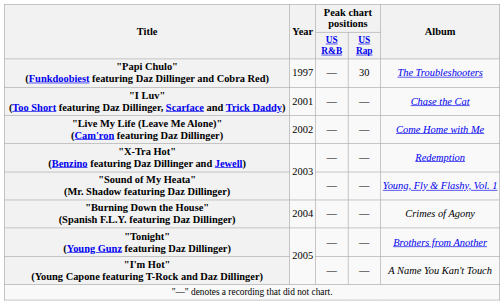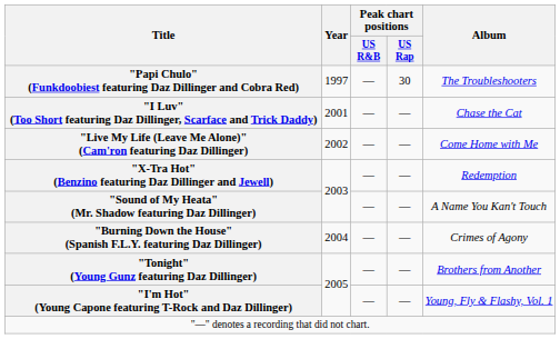 <table class="wikitable plainrowheaders" style="text-align:center;">
 <tr>
 <th scope="col" rowspan="2" style="width:27em;">Title</th>
 <th scope="col" rowspan="2">Year</th>
 <th scope="col" colspan="2">Peak chart positions</th>
 <th scope="col" rowspan="2">Album</th>
 </tr>
 <tr>
 <th scope="col" style="width:3em;font-size:90%;"><a href='#'>US R&B</a><br></th>
 <th scope="col" style="width:3em;font-size:90%;"><a href='#'>US Rap</a><br></th>
 </tr>
 <tr>
 <th scope="row">"Papi Chulo"<br><span>(<a href='#'>Funkdoobiest</a> featuring Daz Dillinger and Cobra Red)</span></th>
 <td rowspan="1">1997</td>
 <td>—</td>
 <td>30</td>
 <td><em><a href='#'>The Troubleshooters</a></em></td>
 </tr>
 <tr>
 <th scope="row">"I Luv"<br><span>(<a href='#'>Too Short</a> featuring Daz Dillinger, <a href='#'>Scarface</a> and <a href='#'>Trick Daddy</a>)</span></th>
 <td rowspan="1">2001</td>
 <td>—</td>
 <td>—</td>
 <td><em><a href='#'>Chase the Cat</a></em></td>
 </tr>
 <tr>
 <th scope="row">"Live My Life (Leave Me Alone)"<br><span>(<a href='#'>Cam'ron</a> featuring Daz Dillinger)</span></th>
 <td rowspan="1">2002</td>
 <td>—</td>
 <td>—</td>
 <td><em><a href='#'>Come Home with Me</a></em></td>
 </tr>
 <tr>
 <th scope="row">"X-Tra Hot"<br><span>(<a href='#'>Benzino</a> featuring Daz Dillinger and <a href='#'>Jewell</a>)</span></th>
 <td rowspan="2">2003</td>
 <td>—</td>
 <td>—</td>
 <td><em><a href='#'>Redemption</a></em></td>
 </tr>
 <tr>
 <th scope="row">"Sound of My Heata"<br><span>(Mr. Shadow featuring Daz Dillinger)</span></th>
 <td>—</td>
 <td>—</td>
-<td><em><a href='#'>Young, Fly & Flashy, Vol. 1</a></em></td>
+<td><em>A Name You Kan't Touch</em></td>
 </tr>
 <tr>
 <th scope="row">"Burning Down the House"<br><span>(Spanish F.L.Y. featuring Daz Dillinger)</span></th>
 <td rowspan="1">2004</td>
 <td>—</td>
 <td>—</td>
 <td><em>Crimes of Agony</em></td>
 </tr>
 <tr>
 <th scope="row">"Tonight"<br><span>(<a href='#'>Young Gunz</a> featuring Daz Dillinger)</span></th>
 <td rowspan="2">2005</td>
 <td>—</td>
 <td>—</td>
 <td><em><a href='#'>Brothers from Another</a></em></td>
 </tr>
 <tr>
 <th scope="row">"I'm Hot"<br><span>(Young Capone featuring T-Rock and Daz Dillinger)</span></th>
 <td>—</td>
 <td>—</td>
-<td><em>A Name You Kan't Touch</em></td>
+<td><em><a href='#'>Young, Fly & Flashy, Vol. 1</a></em></td>
 </tr>
 <tr>
 <td colspan="13" style="font-size:90%">"—" denotes a recording that did not chart.</td>
 </tr>
 </table>
